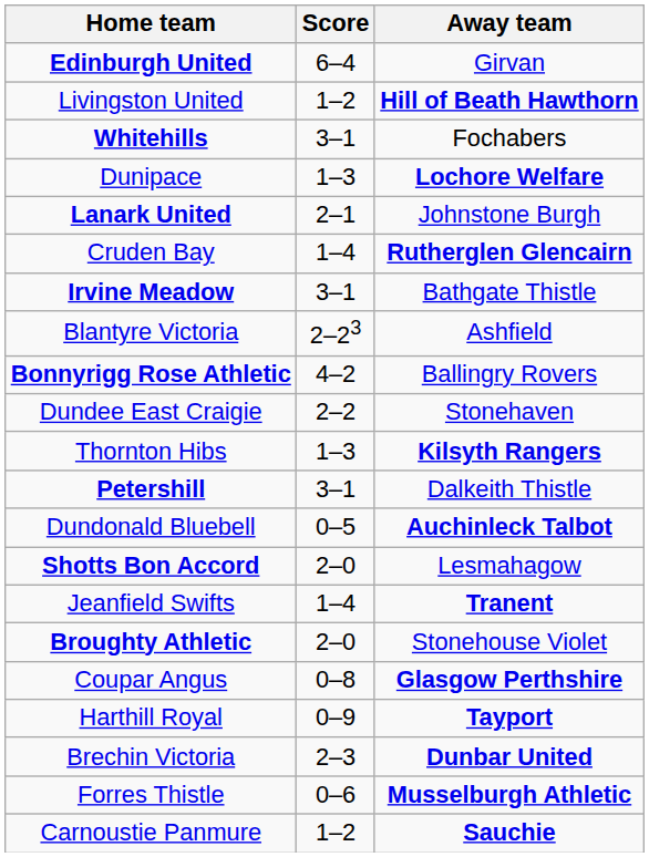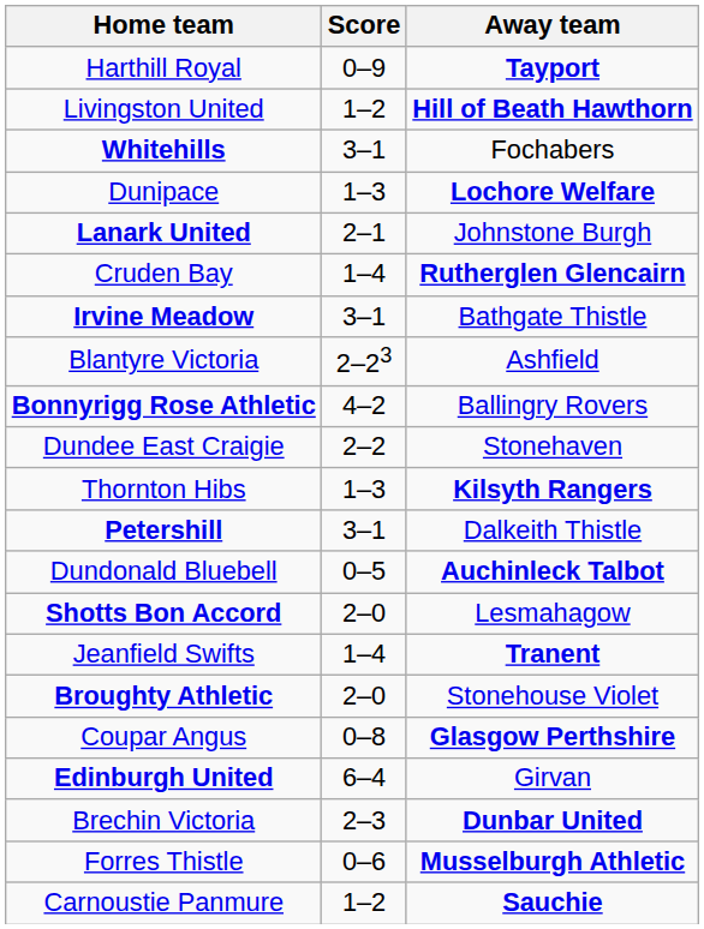 <table class="wikitable" style="text-align: center">
 <tr>
 <th>Home team</th>
 <th>Score</th>
 <th>Away team</th>
 </tr>
 <tr>
-<td><strong><a href='#'>Edinburgh United</a></strong></td>
-<td>6–4</td>
-<td><a href='#'>Girvan</a></td>
+<td><a href='#'>Harthill Royal</a></td>
+<td>0–9</td>
+<td><strong><a href='#'>Tayport</a></strong></td>
 </tr>
 <tr>
 <td><a href='#'>Livingston United</a></td>
 <td>1–2</td>
 <td><strong><a href='#'>Hill of Beath Hawthorn</a></strong></td>
 </tr>
 <tr>
 <td><strong><a href='#'>Whitehills</a></strong></td>
 <td>3–1</td>
 <td>Fochabers</td>
 </tr>
 <tr>
 <td><a href='#'>Dunipace</a></td>
 <td>1–3</td>
 <td><strong><a href='#'>Lochore Welfare</a></strong></td>
 </tr>
 <tr>
 <td><strong><a href='#'>Lanark United</a></strong></td>
 <td>2–1</td>
 <td><a href='#'>Johnstone Burgh</a></td>
 </tr>
 <tr>
 <td><a href='#'>Cruden Bay</a></td>
 <td>1–4</td>
 <td><strong><a href='#'>Rutherglen Glencairn</a></strong></td>
 </tr>
 <tr>
 <td><strong><a href='#'>Irvine Meadow</a></strong></td>
 <td>3–1</td>
 <td><a href='#'>Bathgate Thistle</a></td>
 </tr>
 <tr>
 <td><a href='#'>Blantyre Victoria</a></td>
 <td>2–2<sup>3</sup></td>
 <td><a href='#'>Ashfield</a></td>
 </tr>
 <tr>
 <td><strong><a href='#'>Bonnyrigg Rose Athletic</a></strong></td>
 <td>4–2</td>
 <td><a href='#'>Ballingry Rovers</a></td>
 </tr>
 <tr>
 <td><a href='#'>Dundee East Craigie</a></td>
 <td>2–2</td>
 <td><a href='#'>Stonehaven</a></td>
 </tr>
 <tr>
 <td><a href='#'>Thornton Hibs</a></td>
 <td>1–3</td>
 <td><strong><a href='#'>Kilsyth Rangers</a></strong></td>
 </tr>
 <tr>
 <td><strong><a href='#'>Petershill</a></strong></td>
 <td>3–1</td>
 <td><a href='#'>Dalkeith Thistle</a></td>
 </tr>
 <tr>
 <td><a href='#'>Dundonald Bluebell</a></td>
 <td>0–5</td>
 <td><strong><a href='#'>Auchinleck Talbot</a></strong></td>
 </tr>
 <tr>
 <td><strong><a href='#'>Shotts Bon Accord</a></strong></td>
 <td>2–0</td>
 <td><a href='#'>Lesmahagow</a></td>
 </tr>
 <tr>
 <td><a href='#'>Jeanfield Swifts</a></td>
 <td>1–4</td>
 <td><strong><a href='#'>Tranent</a></strong></td>
 </tr>
 <tr>
 <td><strong><a href='#'>Broughty Athletic</a></strong></td>
 <td>2–0</td>
 <td><a href='#'>Stonehouse Violet</a></td>
 </tr>
 <tr>
 <td><a href='#'>Coupar Angus</a></td>
 <td>0–8</td>
 <td><strong><a href='#'>Glasgow Perthshire</a></strong></td>
 </tr>
 <tr>
-<td><a href='#'>Harthill Royal</a></td>
-<td>0–9</td>
-<td><strong><a href='#'>Tayport</a></strong></td>
+<td><strong><a href='#'>Edinburgh United</a></strong></td>
+<td>6–4</td>
+<td><a href='#'>Girvan</a></td>
 </tr>
 <tr>
 <td><a href='#'>Brechin Victoria</a></td>
 <td>2–3</td>
 <td><strong><a href='#'>Dunbar United</a></strong></td>
 </tr>
 <tr>
 <td><a href='#'>Forres Thistle</a></td>
 <td>0–6</td>
 <td><strong><a href='#'>Musselburgh Athletic</a></strong></td>
 </tr>
 <tr>
 <td><a href='#'>Carnoustie Panmure</a></td>
 <td>1–2</td>
 <td><strong><a href='#'>Sauchie</a></strong></td>
 </tr>
 </table>
